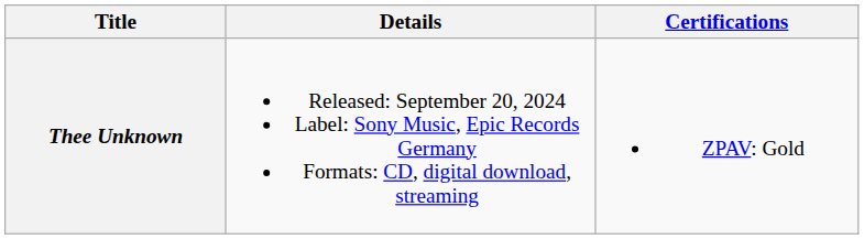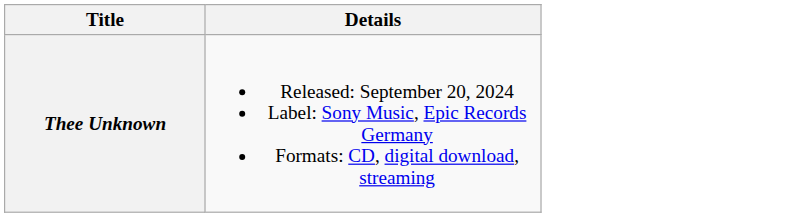 <table class="wikitable plainrowheaders" style="text-align:center;">
 <tr>
 <th scope="col" style="width:10em;">Title</th>
 <th scope="col" style="width:17em;">Details</th>
-<th scope="col" style="width:12em;"><a href='#'>Certifications</a></th>
 </tr>
 <tr>
 <th scope="row"><em>Thee Unknown</em></th>
 <td><br><ul><li>Released: September 20, 2024</li><li>Label: <a href='#'>Sony Music</a>, <a href='#'>Epic Records Germany</a></li><li>Formats: <a href='#'>CD</a>, <a href='#'>digital download</a>, <a href='#'>streaming</a></li></ul></td>
-<td><br><ul><li><a href='#'>ZPAV</a>: Gold</li></ul></td>
 </tr>
 </table>
